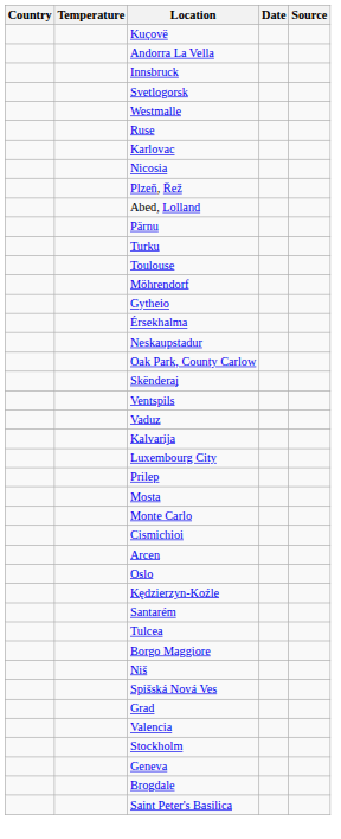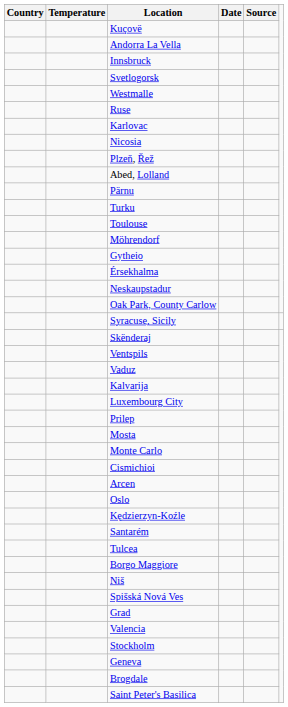 <table class="wikitable sortable">
 <tr>
 <th>Country</th>
 <th>Temperature</th>
 <th>Location</th>
 <th>Date</th>
 <th>Source</th>
 </tr>
 <tr>
 <td></td>
 <td></td>
 <td><a href='#'>Kuçovë</a></td>
 <td></td>
 <td></td>
 </tr>
 <tr>
 <td></td>
 <td></td>
 <td><a href='#'>Andorra La Vella</a></td>
 <td></td>
 <td></td>
 </tr>
 <tr>
 <td></td>
 <td></td>
 <td><a href='#'>Innsbruck</a></td>
 <td></td>
 <td></td>
 </tr>
 <tr>
 <td></td>
 <td></td>
 <td><a href='#'>Svetlogorsk</a></td>
 <td></td>
 <td></td>
 </tr>
 <tr>
 <td></td>
 <td></td>
 <td><a href='#'>Westmalle</a></td>
 <td></td>
 <td></td>
 </tr>
 <tr>
 <td></td>
 <td></td>
 <td><a href='#'>Ruse</a></td>
 <td></td>
 <td></td>
 </tr>
 <tr>
 <td></td>
 <td></td>
 <td><a href='#'>Karlovac</a></td>
 <td></td>
 <td></td>
 </tr>
 <tr>
 <td></td>
 <td></td>
 <td><a href='#'>Nicosia</a></td>
 <td></td>
 <td></td>
 </tr>
 <tr>
 <td></td>
 <td></td>
 <td><a href='#'>Plzeň</a>, <a href='#'>Řež</a></td>
 <td></td>
 <td></td>
 </tr>
 <tr>
 <td></td>
 <td></td>
 <td>Abed, <a href='#'>Lolland</a></td>
 <td></td>
 <td></td>
 </tr>
 <tr>
 <td></td>
 <td></td>
 <td><a href='#'>Pärnu</a></td>
 <td></td>
 <td></td>
 </tr>
 <tr>
 <td></td>
 <td></td>
 <td><a href='#'>Turku</a></td>
 <td></td>
 <td></td>
 </tr>
 <tr>
 <td></td>
 <td></td>
 <td><a href='#'>Toulouse</a></td>
 <td></td>
 <td></td>
 </tr>
 <tr>
 <td></td>
 <td></td>
 <td><a href='#'>Möhrendorf</a></td>
 <td></td>
 <td></td>
 </tr>
 <tr>
 <td></td>
 <td></td>
 <td><a href='#'>Gytheio</a></td>
 <td></td>
 <td></td>
 </tr>
 <tr>
 <td></td>
 <td></td>
 <td><a href='#'>Érsekhalma</a></td>
 <td></td>
 <td></td>
 </tr>
 <tr>
 <td></td>
 <td></td>
 <td><a href='#'>Neskaupstadur</a></td>
 <td></td>
 <td></td>
 </tr>
 <tr>
 <td></td>
 <td></td>
 <td><a href='#'>Oak Park, County Carlow</a></td>
+<td></td>
+<td></td>
+</tr>
+<tr>
+<td></td>
+<td><strong></strong></td>
+<td><a href='#'>Syracuse, Sicily</a></td>
+<td><strong></strong></td>
 <td></td>
 <td></td>
 </tr>
 <tr>
 <td></td>
 <td></td>
 <td><a href='#'>Skënderaj</a></td>
 <td></td>
 <td></td>
 </tr>
 <tr>
 <td></td>
 <td></td>
 <td><a href='#'>Ventspils</a></td>
 <td></td>
 <td></td>
 </tr>
 <tr>
 <td></td>
 <td></td>
 <td><a href='#'>Vaduz</a></td>
 <td></td>
 <td></td>
 </tr>
 <tr>
 <td></td>
 <td></td>
 <td><a href='#'>Kalvarija</a></td>
 <td></td>
 <td></td>
 </tr>
 <tr>
 <td></td>
 <td></td>
 <td><a href='#'>Luxembourg City</a></td>
 <td></td>
 <td></td>
 </tr>
 <tr>
 <td></td>
 <td></td>
 <td><a href='#'>Prilep</a></td>
 <td></td>
 <td></td>
 </tr>
 <tr>
 <td></td>
 <td></td>
 <td><a href='#'>Mosta</a></td>
 <td></td>
 <td></td>
 </tr>
 <tr>
 <td></td>
 <td></td>
 <td><a href='#'>Monte Carlo</a></td>
 <td></td>
 <td></td>
 </tr>
 <tr>
 <td></td>
 <td></td>
 <td><a href='#'>Cismichioi</a></td>
 <td></td>
 <td></td>
 </tr>
 <tr>
 <td></td>
 <td></td>
 <td><a href='#'>Arcen</a></td>
 <td></td>
 <td></td>
 </tr>
 <tr>
 <td></td>
 <td></td>
 <td><a href='#'>Oslo</a></td>
 <td></td>
 <td></td>
 </tr>
 <tr>
 <td></td>
 <td></td>
 <td><a href='#'>Kędzierzyn-Koźle</a></td>
 <td></td>
 <td></td>
 </tr>
 <tr>
 <td></td>
 <td></td>
 <td><a href='#'>Santarém</a></td>
 <td></td>
 <td></td>
 </tr>
 <tr>
 <td></td>
 <td></td>
 <td><a href='#'>Tulcea</a></td>
 <td></td>
 <td></td>
 </tr>
 <tr>
 <td></td>
 <td></td>
 <td><a href='#'>Borgo Maggiore</a></td>
 <td></td>
 <td></td>
 </tr>
 <tr>
 <td></td>
 <td></td>
 <td><a href='#'>Niš</a></td>
 <td></td>
 <td></td>
 </tr>
 <tr>
 <td></td>
 <td></td>
 <td><a href='#'>Spišská Nová Ves</a></td>
 <td></td>
 <td></td>
 </tr>
 <tr>
 <td></td>
 <td></td>
 <td><a href='#'>Grad</a></td>
 <td></td>
 <td></td>
 </tr>
 <tr>
 <td></td>
 <td></td>
 <td><a href='#'>Valencia</a></td>
 <td></td>
 <td></td>
 </tr>
 <tr>
 <td></td>
 <td></td>
 <td><a href='#'>Stockholm</a></td>
 <td></td>
 <td></td>
 </tr>
 <tr>
 <td></td>
 <td></td>
 <td><a href='#'>Geneva</a></td>
 <td></td>
 <td></td>
 </tr>
 <tr>
 <td></td>
 <td></td>
 <td><a href='#'>Brogdale</a></td>
 <td></td>
 <td></td>
 </tr>
 <tr>
 <td></td>
 <td></td>
 <td><a href='#'>Saint Peter's Basilica</a></td>
 <td></td>
 <td></td>
 </tr>
 </table>
